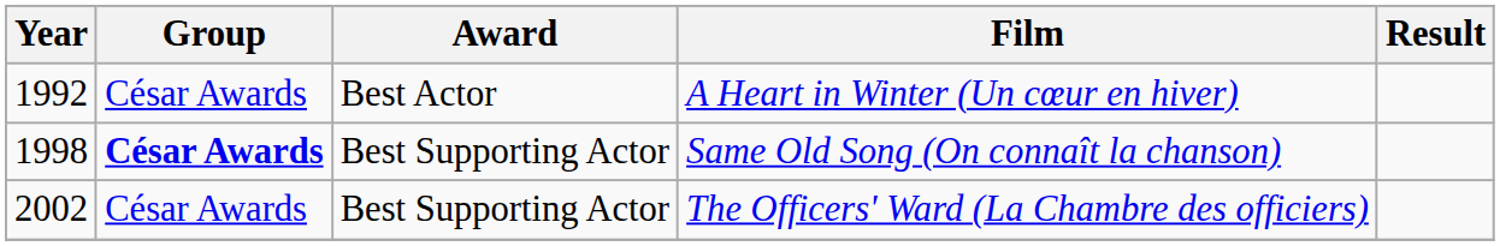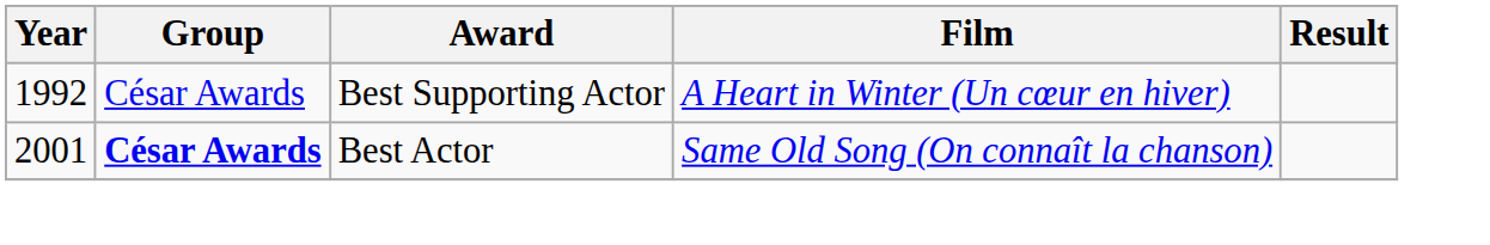 <table style="font-size: 100%;" class="wikitable">
 <tr>
 <th>Year</th>
 <th>Group</th>
 <th>Award</th>
 <th>Film</th>
 <th>Result</th>
 </tr>
 <tr>
 <td>1992</td>
 <td><a href='#'>César Awards</a></td>
-<td>Best Actor</td>
+<td>Best Supporting Actor</td>
 <td><em><a href='#'> A Heart in Winter (Un cœur en hiver)</a></em></td>
 <td></td>
 </tr>
 <tr>
-<td>1998</td>
+<td>2001</td>
 <td><strong><a href='#'>César Awards</a></strong></td>
-<td>Best Supporting Actor</td>
+<td>Best Actor</td>
 <td><em><a href='#'>Same Old Song (On connaît la chanson)</a></em></td>
-<td></td>
-</tr>
-<tr>
-<td>2002</td>
-<td><a href='#'>César Awards</a></td>
-<td>Best Supporting Actor</td>
-<td><em><a href='#'>The Officers' Ward (La Chambre des officiers)</a></em></td>
 <td></td>
 </tr>
 <tr>
 </tr>
 </table>
